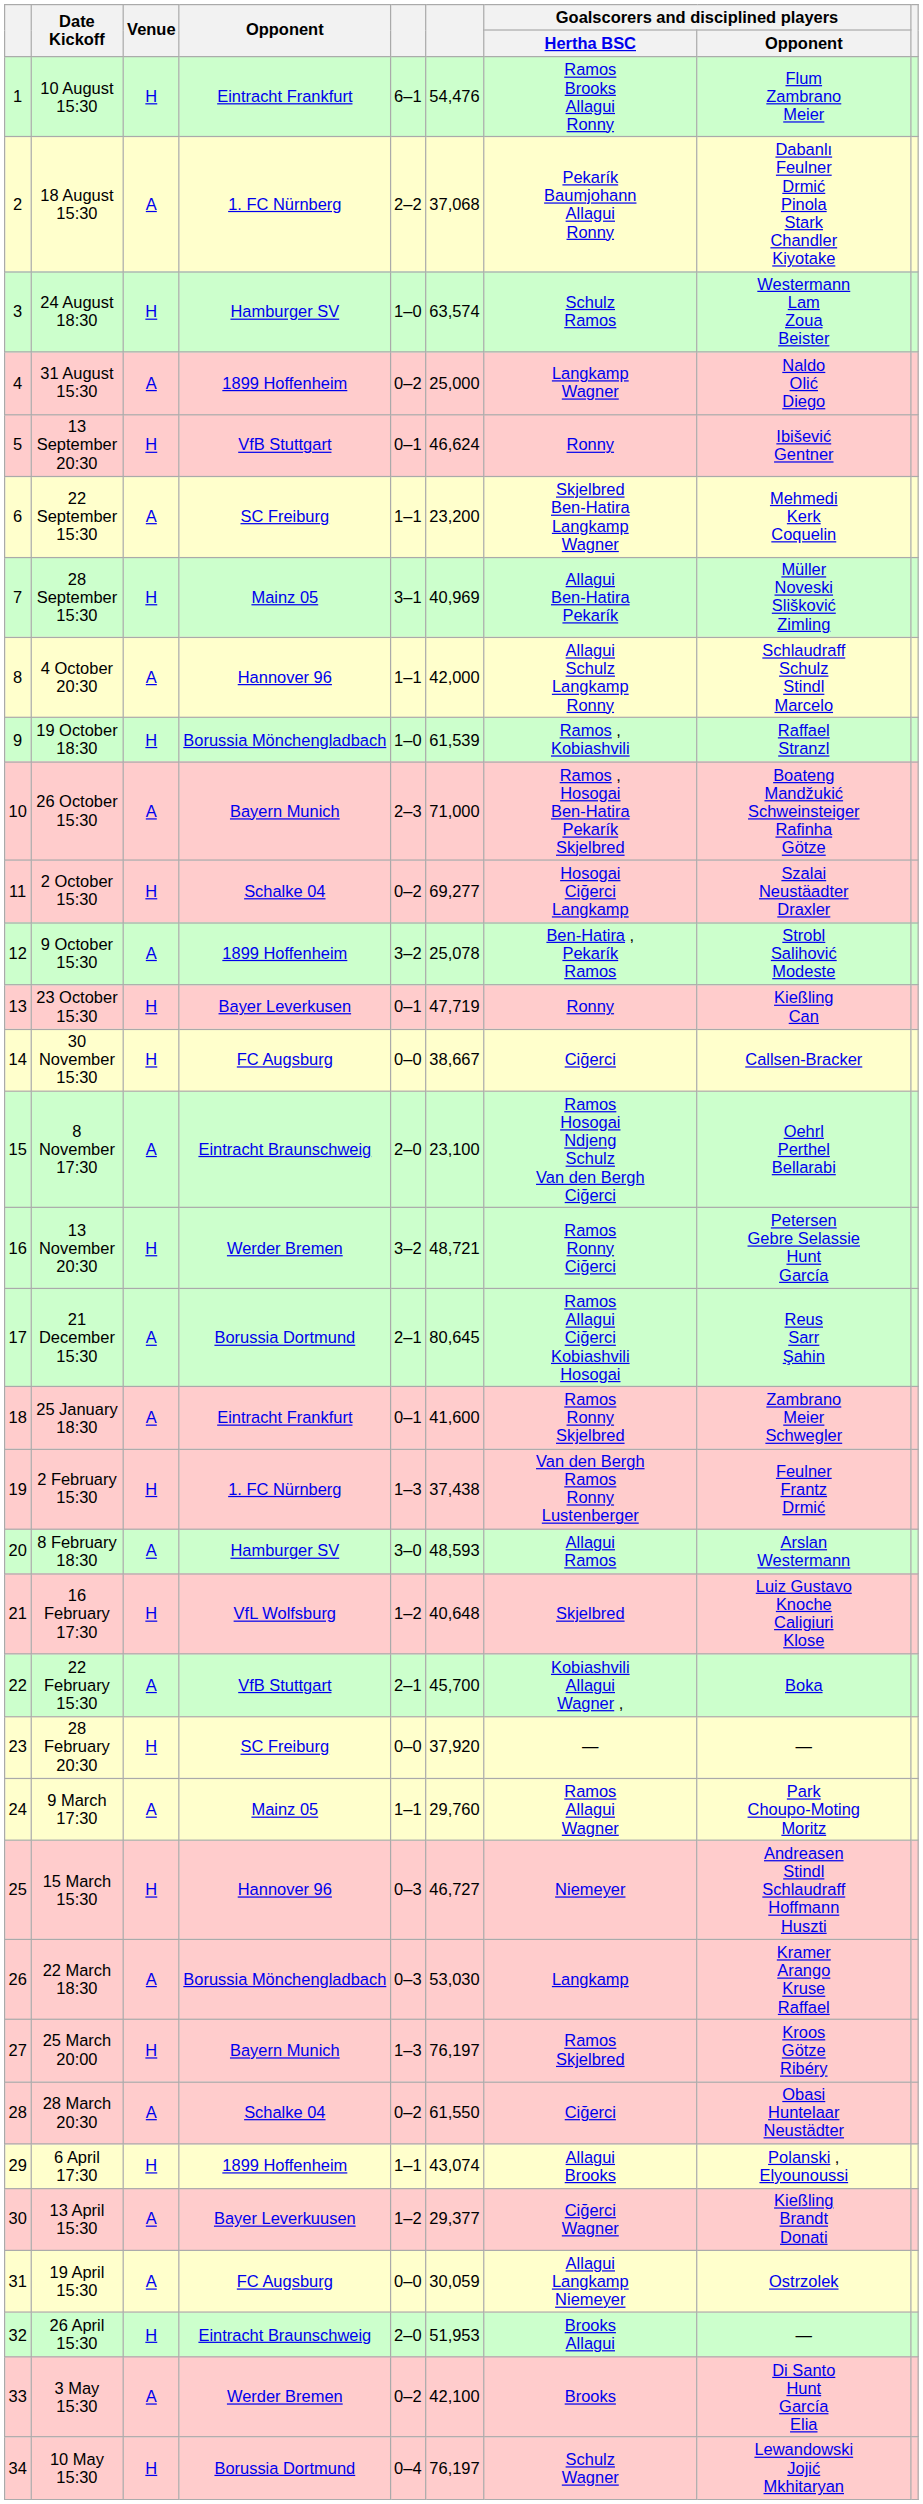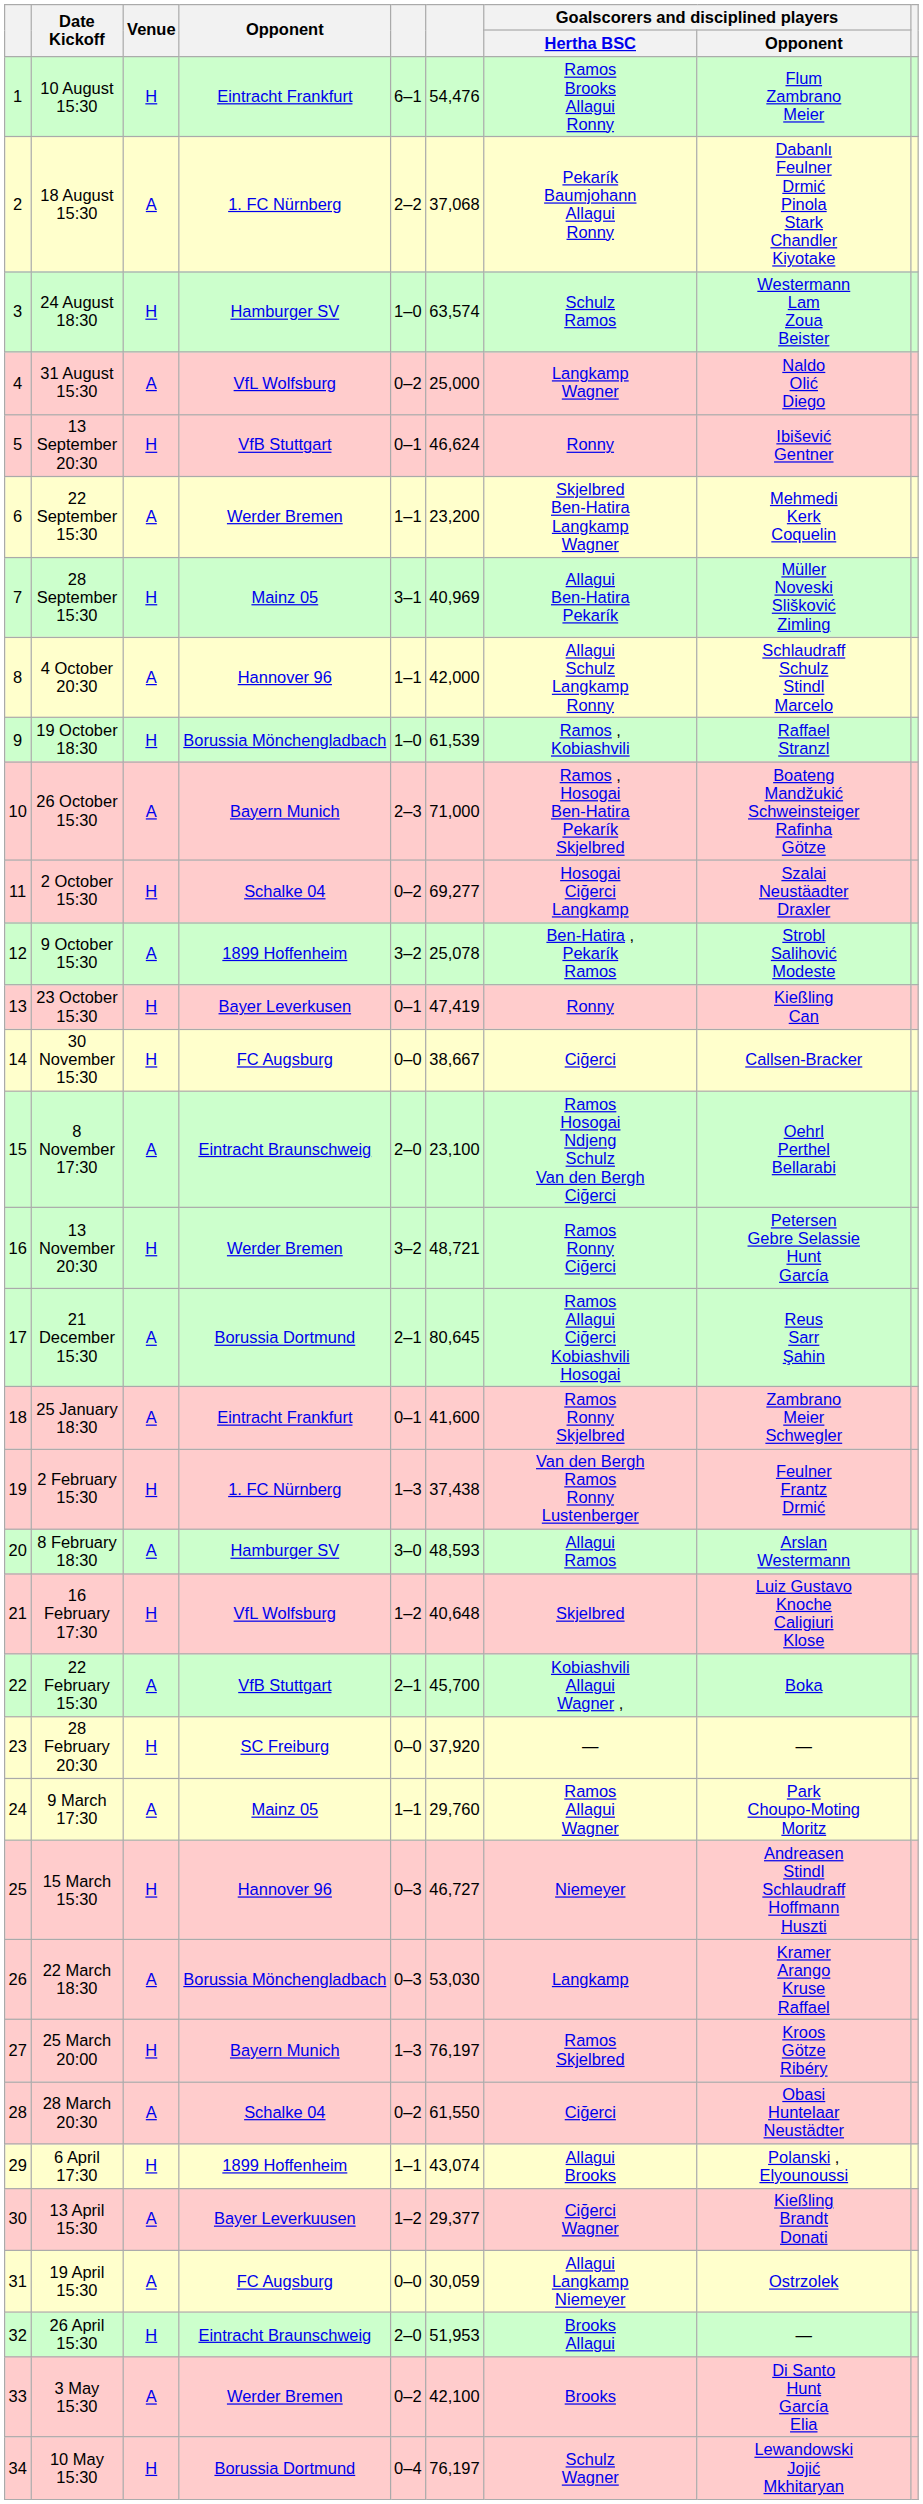 <table class="wikitable" Style="text-align: center;font-size:85%">
 <tr>
 <th rowspan="2"></th>
 <th rowspan="2" style="width:70px">Date<br>Kickoff</th>
 <th rowspan="2">Venue</th>
 <th rowspan="2">Opponent</th>
 <th rowspan="2"></th>
 <th rowspan="2"></th>
 <th colspan="2">Goalscorers and disciplined players</th>
 <th rowspan="2"></th>
 </tr>
 <tr>
 <th style="width:170px"><a href='#'>Hertha BSC</a></th>
 <th style="width:170px">Opponent</th>
 </tr>
 <tr style="background:#cfc">
 <td>1</td>
 <td>10 August<br>15:30</td>
 <td><a href='#'>H</a></td>
 <td><a href='#'>Eintracht Frankfurt</a></td>
 <td>6–1</td>
 <td>54,476</td>
 <td><a href='#'>Ramos</a> <br><a href='#'>Brooks</a> <br><a href='#'>Allagui</a> <br><a href='#'>Ronny</a> </td>
 <td><a href='#'>Flum</a> <br><a href='#'>Zambrano</a> <br><a href='#'>Meier</a> </td>
 <td></td>
 </tr>
 <tr style="background:#ffc">
 <td>2</td>
 <td>18 August<br>15:30</td>
 <td><a href='#'>A</a></td>
 <td><a href='#'>1. FC Nürnberg</a></td>
 <td>2–2</td>
 <td>37,068</td>
 <td><a href='#'>Pekarík</a> <br><a href='#'>Baumjohann</a> <br><a href='#'>Allagui</a> <br><a href='#'>Ronny</a>  </td>
 <td><a href='#'>Dabanlı</a> <br><a href='#'>Feulner</a> <br><a href='#'>Drmić</a> <br><a href='#'>Pinola</a> <br><a href='#'>Stark</a> <br><a href='#'>Chandler</a> <br><a href='#'>Kiyotake</a> </td>
 <td></td>
 </tr>
 <tr style="background:#cfc">
 <td>3</td>
 <td>24 August<br>18:30</td>
 <td><a href='#'>H</a></td>
 <td><a href='#'>Hamburger SV</a></td>
 <td>1–0</td>
 <td>63,574</td>
 <td><a href='#'>Schulz</a> <br><a href='#'>Ramos</a> </td>
 <td><a href='#'>Westermann</a> <br><a href='#'>Lam</a> <br><a href='#'>Zoua</a> <br><a href='#'>Beister</a> </td>
 <td></td>
 </tr>
 <tr style="background:#fcc">
 <td>4</td>
 <td>31 August<br>15:30</td>
 <td><a href='#'>A</a></td>
-<td><a href='#'>1899 Hoffenheim</a></td>
+<td><a href='#'>VfL Wolfsburg</a></td>
 <td>0–2</td>
 <td>25,000</td>
 <td><a href='#'>Langkamp</a> <br><a href='#'>Wagner</a> </td>
 <td><a href='#'>Naldo</a> <br><a href='#'>Olić</a> <br><a href='#'>Diego</a> </td>
 <td></td>
 </tr>
 <tr style="background:#fcc">
 <td>5</td>
 <td>13 September<br>20:30</td>
 <td><a href='#'>H</a></td>
 <td><a href='#'>VfB Stuttgart</a></td>
 <td>0–1</td>
 <td>46,624</td>
 <td><a href='#'>Ronny</a>  </td>
 <td><a href='#'>Ibišević</a> <br><a href='#'>Gentner</a> </td>
 <td></td>
 </tr>
 <tr style="background:#ffc">
 <td>6</td>
 <td>22 September<br>15:30</td>
 <td><a href='#'>A</a></td>
-<td><a href='#'>SC Freiburg</a></td>
+<td><a href='#'>Werder Bremen</a></td>
 <td>1–1</td>
 <td>23,200</td>
 <td><a href='#'>Skjelbred</a>  <br><a href='#'>Ben-Hatira</a> <br><a href='#'>Langkamp</a> <br><a href='#'>Wagner</a> </td>
 <td><a href='#'>Mehmedi</a> <br><a href='#'>Kerk</a> <br><a href='#'>Coquelin</a> </td>
 <td></td>
 </tr>
 <tr style="background:#cfc">
 <td>7</td>
 <td>28 September<br>15:30</td>
 <td><a href='#'>H</a></td>
 <td><a href='#'>Mainz 05</a></td>
 <td>3–1</td>
 <td>40,969</td>
 <td><a href='#'>Allagui</a> <br><a href='#'>Ben-Hatira</a> <br><a href='#'>Pekarík</a> </td>
 <td><a href='#'>Müller</a>   <br><a href='#'>Noveski</a> <br><a href='#'>Slišković</a> <br><a href='#'>Zimling</a> </td>
 <td></td>
 </tr>
 <tr style="background:#ffc">
 <td>8</td>
 <td>4 October<br>20:30</td>
 <td><a href='#'>A</a></td>
 <td><a href='#'>Hannover 96</a></td>
 <td>1–1</td>
 <td>42,000</td>
 <td><a href='#'>Allagui</a> <br><a href='#'>Schulz</a> <br><a href='#'>Langkamp</a> <br><a href='#'>Ronny</a> </td>
 <td><a href='#'>Schlaudraff</a> <br><a href='#'>Schulz</a><br><a href='#'>Stindl</a> <br><a href='#'>Marcelo</a> </td>
 <td></td>
 </tr>
 <tr style="background:#cfc">
 <td>9</td>
 <td>19 October<br>18:30</td>
 <td><a href='#'>H</a></td>
 <td><a href='#'>Borussia Mönchengladbach</a></td>
 <td>1–0</td>
 <td>61,539</td>
 <td><a href='#'>Ramos</a> , <br><a href='#'>Kobiashvili</a> </td>
 <td><a href='#'>Raffael</a> <br><a href='#'>Stranzl</a>  </td>
 <td></td>
 </tr>
 <tr style="background:#fcc">
 <td>10</td>
 <td>26 October<br>15:30</td>
 <td><a href='#'>A</a></td>
 <td><a href='#'>Bayern Munich</a></td>
 <td>2–3</td>
 <td>71,000</td>
 <td><a href='#'>Ramos</a> , <br><a href='#'>Hosogai</a> <br><a href='#'>Ben-Hatira</a> <br><a href='#'>Pekarík</a> <br><a href='#'>Skjelbred</a> </td>
 <td><a href='#'>Boateng</a> <br><a href='#'>Mandžukić</a> <br><a href='#'>Schweinsteiger</a> <br><a href='#'>Rafinha</a> <br><a href='#'>Götze</a> </td>
 <td></td>
 </tr>
 <tr style="background:#fcc">
 <td>11</td>
 <td>2 October<br>15:30</td>
 <td><a href='#'>H</a></td>
 <td><a href='#'>Schalke 04</a></td>
 <td>0–2</td>
 <td>69,277</td>
 <td><a href='#'>Hosogai</a> <br><a href='#'>Ciğerci</a> <br><a href='#'>Langkamp</a> </td>
 <td><a href='#'>Szalai</a> <br><a href='#'>Neustäadter</a> <br><a href='#'>Draxler</a> </td>
 <td></td>
 </tr>
 <tr style="background:#cfc">
 <td>12</td>
 <td>9 October<br>15:30</td>
 <td><a href='#'>A</a></td>
 <td><a href='#'>1899 Hoffenheim</a></td>
 <td>3–2</td>
 <td>25,078</td>
 <td><a href='#'>Ben-Hatira</a> , <br><a href='#'>Pekarík</a> <br><a href='#'>Ramos</a> </td>
 <td><a href='#'>Strobl</a> <br><a href='#'>Salihović</a> <br><a href='#'>Modeste</a> </td>
 <td></td>
 </tr>
 <tr style="background:#fcc">
 <td>13</td>
 <td>23 October<br>15:30</td>
 <td><a href='#'>H</a></td>
 <td><a href='#'>Bayer Leverkusen</a></td>
 <td>0–1</td>
-<td>47,719</td>
+<td>47,419</td>
 <td><a href='#'>Ronny</a> </td>
 <td><a href='#'>Kießling</a> <br><a href='#'>Can</a> </td>
 <td></td>
 </tr>
 <tr style="background:#ffc">
 <td>14</td>
 <td>30 November<br>15:30</td>
 <td><a href='#'>H</a></td>
 <td><a href='#'>FC Augsburg</a></td>
 <td>0–0</td>
 <td>38,667</td>
 <td><a href='#'>Ciğerci</a> </td>
 <td><a href='#'>Callsen-Bracker</a> </td>
 <td></td>
 </tr>
 <tr style="background:#cfc">
 <td>15</td>
 <td>8 November<br>17:30</td>
 <td><a href='#'>A</a></td>
 <td><a href='#'>Eintracht Braunschweig</a></td>
 <td>2–0</td>
 <td>23,100</td>
 <td><a href='#'>Ramos</a> <br><a href='#'>Hosogai</a> <br><a href='#'>Ndjeng</a> <br><a href='#'>Schulz</a> <br><a href='#'>Van den Bergh</a> <br><a href='#'>Ciğerci</a> </td>
 <td><a href='#'>Oehrl</a> <br><a href='#'>Perthel</a>  <br><a href='#'>Bellarabi</a> </td>
 <td></td>
 </tr>
 <tr style="background:#cfc">
 <td>16</td>
 <td>13 November<br>20:30</td>
 <td><a href='#'>H</a></td>
 <td><a href='#'>Werder Bremen</a></td>
 <td>3–2</td>
 <td>48,721</td>
 <td><a href='#'>Ramos</a> <br><a href='#'>Ronny</a> <br><a href='#'>Ciğerci</a> </td>
 <td><a href='#'>Petersen</a> <br><a href='#'>Gebre Selassie</a> <br><a href='#'>Hunt</a> <br><a href='#'>García</a> </td>
 <td></td>
 </tr>
 <tr style="background:#cfc">
 <td>17</td>
 <td>21 December<br>15:30</td>
 <td><a href='#'>A</a></td>
 <td><a href='#'>Borussia Dortmund</a></td>
 <td>2–1</td>
 <td>80,645</td>
 <td><a href='#'>Ramos</a> <br><a href='#'>Allagui</a> <br><a href='#'>Ciğerci</a> <br><a href='#'>Kobiashvili</a> <br><a href='#'>Hosogai</a> </td>
 <td><a href='#'>Reus</a> <br><a href='#'>Sarr</a> <br><a href='#'>Şahin</a> </td>
 <td></td>
 </tr>
 <tr style="background:#fcc">
 <td>18</td>
 <td>25 January<br>18:30</td>
 <td><a href='#'>A</a></td>
 <td><a href='#'>Eintracht Frankfurt</a></td>
 <td>0–1</td>
 <td>41,600</td>
 <td><a href='#'>Ramos</a> <br><a href='#'>Ronny</a> <br><a href='#'>Skjelbred</a> </td>
 <td><a href='#'>Zambrano</a> <br><a href='#'>Meier</a> <br><a href='#'>Schwegler</a> </td>
 <td></td>
 </tr>
 <tr style="background:#fcc">
 <td>19</td>
 <td>2 February<br>15:30</td>
 <td><a href='#'>H</a></td>
 <td><a href='#'>1. FC Nürnberg</a></td>
 <td>1–3</td>
 <td>37,438</td>
 <td><a href='#'>Van den Bergh</a> <br><a href='#'>Ramos</a> <br><a href='#'>Ronny</a> <br><a href='#'>Lustenberger</a> </td>
 <td><a href='#'>Feulner</a> <br><a href='#'>Frantz</a> <br><a href='#'>Drmić</a> </td>
 <td></td>
 </tr>
 <tr style="background:#cfc">
 <td>20</td>
 <td>8 February<br>18:30</td>
 <td><a href='#'>A</a></td>
 <td><a href='#'>Hamburger SV</a></td>
 <td>3–0</td>
 <td>48,593</td>
 <td><a href='#'>Allagui</a> <br><a href='#'>Ramos</a> </td>
 <td><a href='#'>Arslan</a> <br><a href='#'>Westermann</a> </td>
 <td></td>
 </tr>
 <tr style="background:#fcc">
 <td>21</td>
 <td>16 February<br>17:30</td>
 <td><a href='#'>H</a></td>
 <td><a href='#'>VfL Wolfsburg</a></td>
 <td>1–2</td>
 <td>40,648</td>
 <td><a href='#'>Skjelbred</a> </td>
 <td><a href='#'>Luiz Gustavo</a> <br><a href='#'>Knoche</a> <br><a href='#'>Caligiuri</a> <br><a href='#'>Klose</a> </td>
 <td></td>
 </tr>
 <tr style="background:#cfc">
 <td>22</td>
 <td>22 February<br>15:30</td>
 <td><a href='#'>A</a></td>
 <td><a href='#'>VfB Stuttgart</a></td>
 <td>2–1</td>
 <td>45,700</td>
 <td><a href='#'>Kobiashvili</a> <br><a href='#'>Allagui</a> <br><a href='#'>Wagner</a> , </td>
 <td><a href='#'>Boka</a> </td>
 <td></td>
 </tr>
 <tr style="background:#ffc">
 <td>23</td>
 <td>28 February<br>20:30</td>
 <td><a href='#'>H</a></td>
 <td><a href='#'>SC Freiburg</a></td>
 <td>0–0</td>
 <td>37,920</td>
 <td>—</td>
 <td>—</td>
 <td></td>
 </tr>
 <tr style="background:#ffc">
 <td>24</td>
 <td>9 March<br>17:30</td>
 <td><a href='#'>A</a></td>
 <td><a href='#'>Mainz 05</a></td>
 <td>1–1</td>
 <td>29,760</td>
 <td><a href='#'>Ramos</a> <br><a href='#'>Allagui</a> <br><a href='#'>Wagner</a> </td>
 <td><a href='#'>Park</a> <br><a href='#'>Choupo-Moting</a> <br><a href='#'>Moritz</a> </td>
 <td></td>
 </tr>
 <tr style="background:#fcc">
 <td>25</td>
 <td>15 March<br>15:30</td>
 <td><a href='#'>H</a></td>
 <td><a href='#'>Hannover 96</a></td>
 <td>0–3</td>
 <td>46,727</td>
 <td><a href='#'>Niemeyer</a> </td>
 <td><a href='#'>Andreasen</a> <br><a href='#'>Stindl</a> <br><a href='#'>Schlaudraff</a> <br><a href='#'>Hoffmann</a> <br><a href='#'>Huszti</a> </td>
 <td></td>
 </tr>
 <tr style="background:#fcc">
 <td>26</td>
 <td>22 March<br>18:30</td>
 <td><a href='#'>A</a></td>
 <td><a href='#'>Borussia Mönchengladbach</a></td>
 <td>0–3</td>
 <td>53,030</td>
 <td><a href='#'>Langkamp</a> </td>
 <td><a href='#'>Kramer</a> <br><a href='#'>Arango</a> <br><a href='#'>Kruse</a> <br><a href='#'>Raffael</a> </td>
 <td></td>
 </tr>
 <tr style="background:#fcc">
 <td>27</td>
 <td>25 March<br>20:00</td>
 <td><a href='#'>H</a></td>
 <td><a href='#'>Bayern Munich</a></td>
 <td>1–3</td>
 <td>76,197</td>
 <td><a href='#'>Ramos</a> <br><a href='#'>Skjelbred</a> </td>
 <td><a href='#'>Kroos</a> <br><a href='#'>Götze</a> <br><a href='#'>Ribéry</a> </td>
 <td></td>
 </tr>
 <tr style="background:#fcc">
 <td>28</td>
 <td>28 March<br>20:30</td>
 <td><a href='#'>A</a></td>
 <td><a href='#'>Schalke 04</a></td>
 <td>0–2</td>
 <td>61,550</td>
 <td><a href='#'>Ciğerci</a> </td>
 <td><a href='#'>Obasi</a> <br><a href='#'>Huntelaar</a> <br><a href='#'>Neustädter</a> </td>
 <td></td>
 </tr>
 <tr style="background:#ffc">
 <td>29</td>
 <td>6 April<br>17:30</td>
 <td><a href='#'>H</a></td>
 <td><a href='#'>1899 Hoffenheim</a></td>
 <td>1–1</td>
 <td>43,074</td>
 <td><a href='#'>Allagui</a> <br><a href='#'>Brooks</a> </td>
 <td><a href='#'>Polanski</a> , <br><a href='#'>Elyounoussi</a> </td>
 <td></td>
 </tr>
 <tr style="background:#fcc">
 <td>30</td>
 <td>13 April<br>15:30</td>
 <td><a href='#'>A</a></td>
 <td><a href='#'>Bayer Leverkuusen</a></td>
 <td>1–2</td>
 <td>29,377</td>
 <td><a href='#'>Ciğerci</a> <br><a href='#'>Wagner</a> </td>
 <td><a href='#'>Kießling</a> <br><a href='#'>Brandt</a> <br><a href='#'>Donati</a> </td>
 <td></td>
 </tr>
 <tr style="background:#ffc">
 <td>31</td>
 <td>19 April<br>15:30</td>
 <td><a href='#'>A</a></td>
 <td><a href='#'>FC Augsburg</a></td>
 <td>0–0</td>
 <td>30,059</td>
 <td><a href='#'>Allagui</a> <br><a href='#'>Langkamp</a> <br><a href='#'>Niemeyer</a> </td>
 <td><a href='#'>Ostrzolek</a> </td>
 <td></td>
 </tr>
 <tr style="background:#cfc">
 <td>32</td>
 <td>26 April<br>15:30</td>
 <td><a href='#'>H</a></td>
 <td><a href='#'>Eintracht Braunschweig</a></td>
 <td>2–0</td>
 <td>51,953</td>
 <td><a href='#'>Brooks</a> <br><a href='#'>Allagui</a> </td>
 <td>—</td>
 <td></td>
 </tr>
 <tr style="background:#fcc">
 <td>33</td>
 <td>3 May<br>15:30</td>
 <td><a href='#'>A</a></td>
 <td><a href='#'>Werder Bremen</a></td>
 <td>0–2</td>
 <td>42,100</td>
 <td><a href='#'>Brooks</a> </td>
 <td><a href='#'>Di Santo</a> <br><a href='#'>Hunt</a> <br><a href='#'>García</a> <br><a href='#'>Elia</a> </td>
 <td></td>
 </tr>
 <tr style="background:#fcc">
 <td>34</td>
 <td>10 May<br>15:30</td>
 <td><a href='#'>H</a></td>
 <td><a href='#'>Borussia Dortmund</a></td>
 <td>0–4</td>
 <td>76,197</td>
 <td><a href='#'>Schulz</a> <br><a href='#'>Wagner</a> </td>
 <td><a href='#'>Lewandowski</a> <br><a href='#'>Jojić</a> <br><a href='#'>Mkhitaryan</a> </td>
 <td></td>
 </tr>
 </table>
